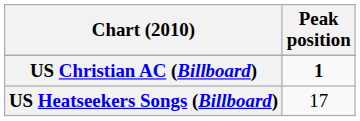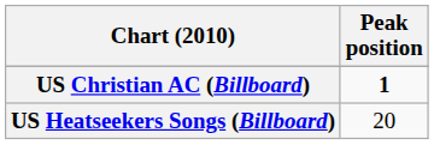 <table class="wikitable sortable plainrowheaders" style="text-align:center">
 <tr>
 <th scope="col">Chart (2010)</th>
 <th scope="col">Peak<br>position</th>
 </tr>
 <tr>
 </tr>
 <tr>
 </tr>
 <tr>
 <th scope="row">US <a href='#'>Christian AC</a> (<em><a href='#'>Billboard</a></em>)</th>
 <td style="text-align:center;"><strong>1</strong></td>
 </tr>
 <tr>
 <th scope="row">US <a href='#'>Heatseekers Songs</a> (<em><a href='#'>Billboard</a></em>)</th>
-<td style="text-align:center;">17</td>
+<td style="text-align:center;">20</td>
 </tr>
 </table>
